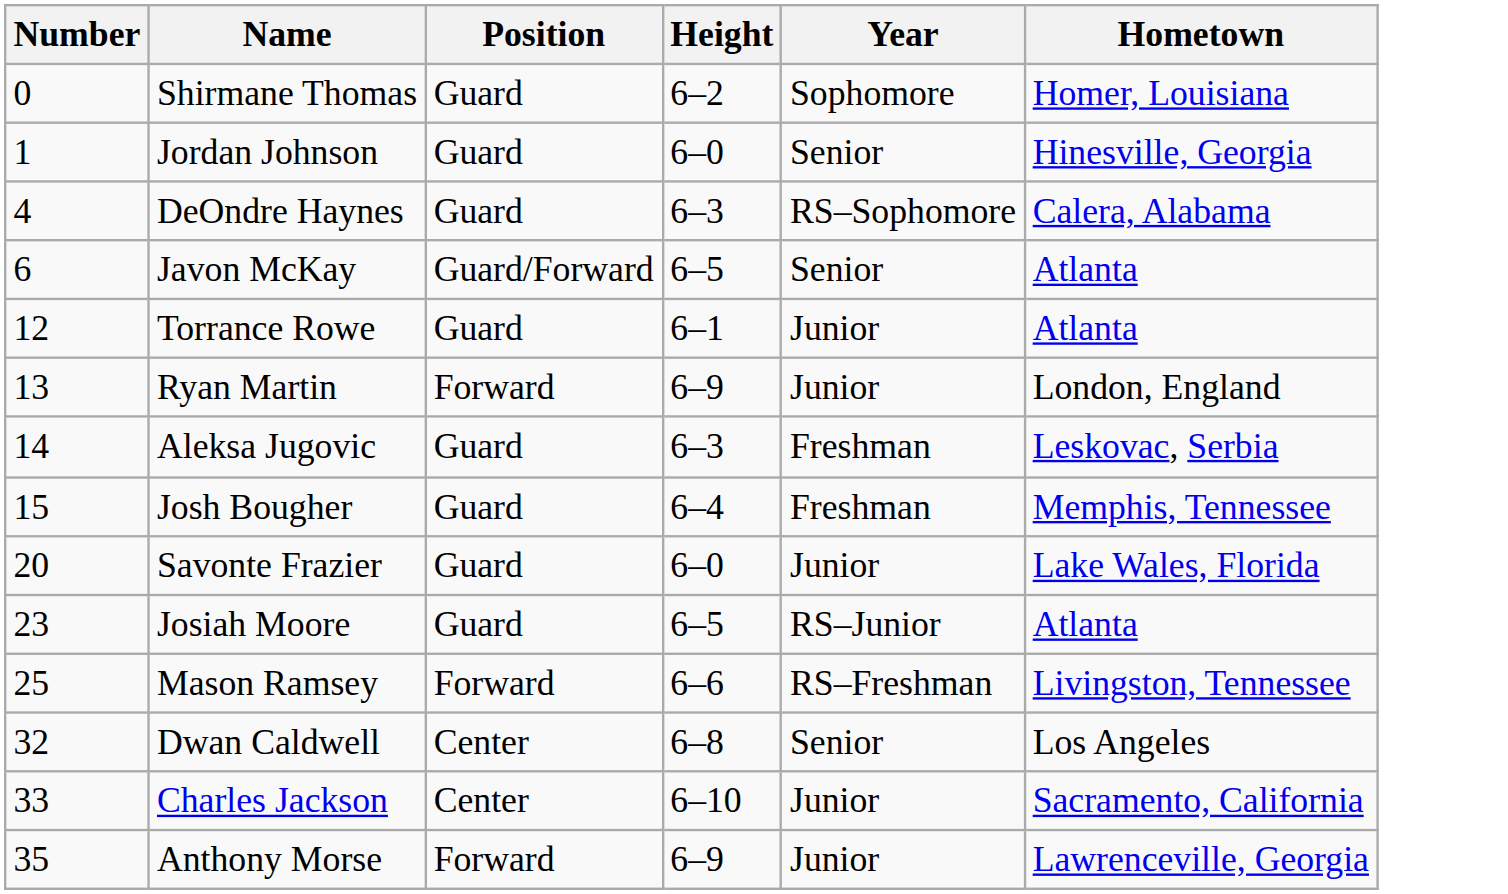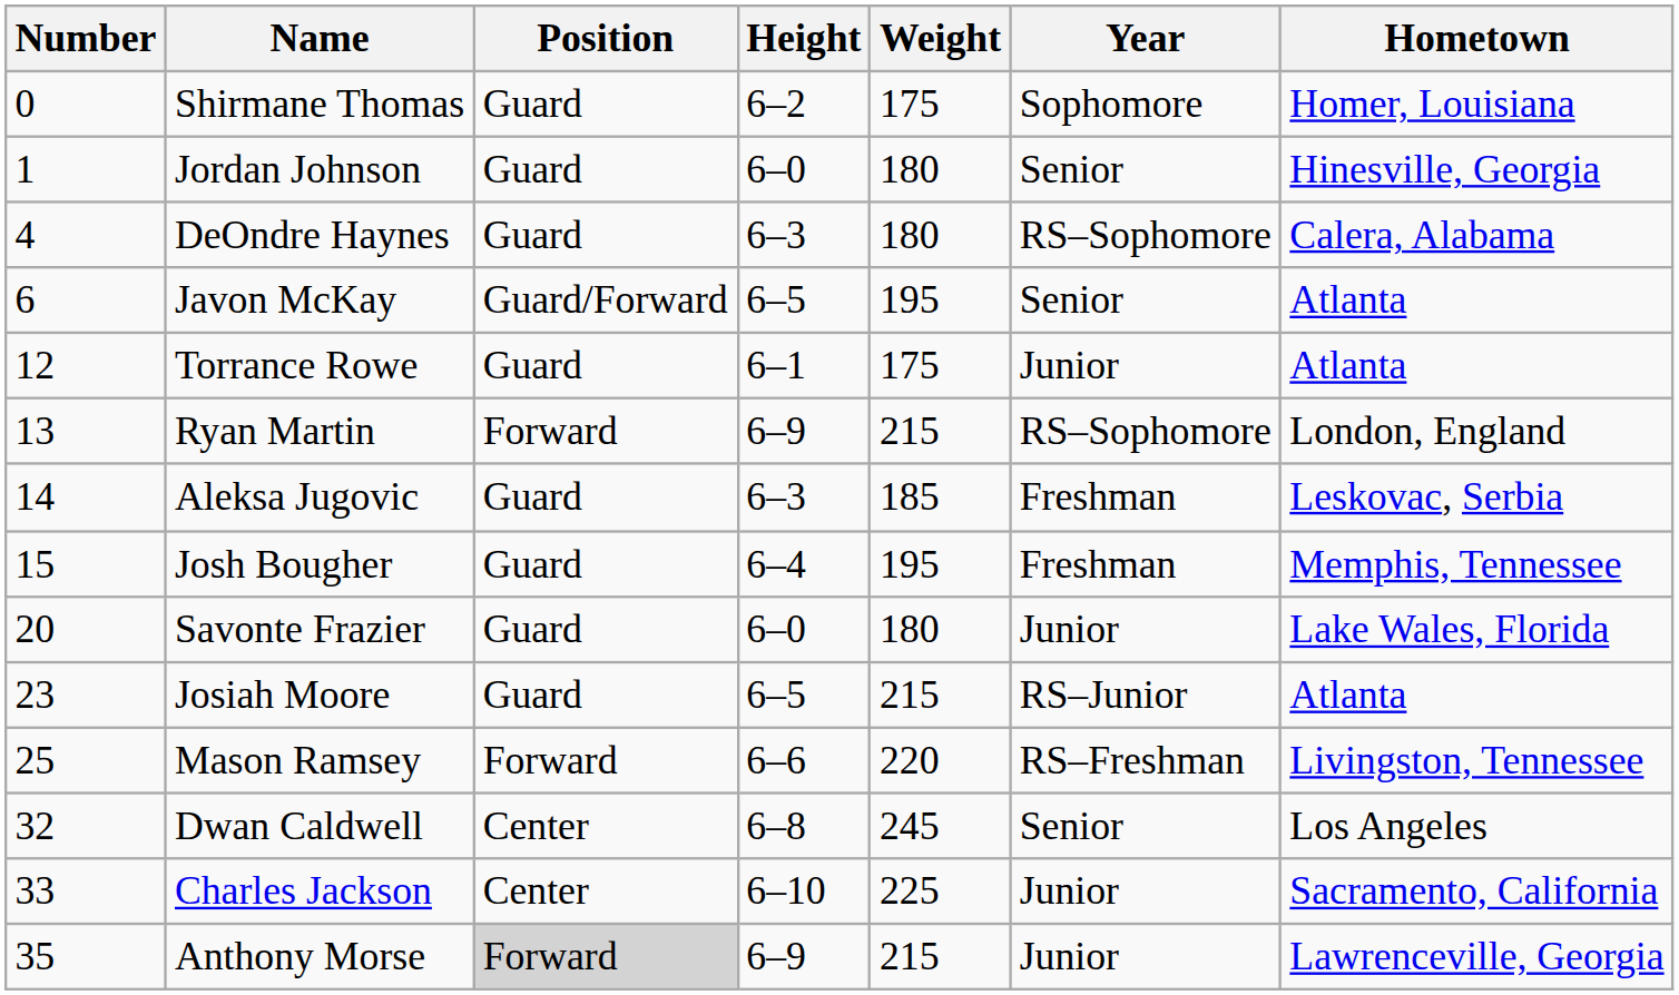 <table class="wikitable sortable" style="font-size: 95%;">
 <tr>
 <th>Number</th>
 <th>Name</th>
 <th>Position</th>
 <th>Height</th>
+<th>Weight</th>
 <th>Year</th>
 <th>Hometown</th>
 </tr>
 <tr>
 <td>0</td>
 <td>Shirmane Thomas</td>
 <td>Guard</td>
 <td>6–2</td>
+<td>175</td>
 <td>Sophomore</td>
 <td><a href='#'>Homer, Louisiana</a></td>
 </tr>
 <tr>
 <td>1</td>
 <td>Jordan Johnson</td>
 <td>Guard</td>
 <td>6–0</td>
+<td>180</td>
 <td>Senior</td>
 <td><a href='#'>Hinesville, Georgia</a></td>
 </tr>
 <tr>
 <td>4</td>
 <td>DeOndre Haynes</td>
 <td>Guard</td>
 <td>6–3</td>
+<td>180</td>
 <td>RS–Sophomore</td>
 <td><a href='#'>Calera, Alabama</a></td>
 </tr>
 <tr>
 <td>6</td>
 <td>Javon McKay</td>
 <td>Guard/Forward</td>
 <td>6–5</td>
+<td>195</td>
 <td>Senior</td>
 <td><a href='#'>Atlanta</a></td>
 </tr>
 <tr>
 <td>12</td>
 <td>Torrance Rowe</td>
 <td>Guard</td>
 <td>6–1</td>
+<td>175</td>
 <td>Junior</td>
 <td><a href='#'>Atlanta</a></td>
 </tr>
 <tr>
 <td>13</td>
 <td>Ryan Martin</td>
 <td>Forward</td>
 <td>6–9</td>
-<td>Junior</td>
+<td>215</td>
+<td>RS–Sophomore</td>
 <td>London, England</td>
 </tr>
 <tr>
 <td>14</td>
 <td>Aleksa Jugovic</td>
 <td>Guard</td>
 <td>6–3</td>
+<td>185</td>
 <td>Freshman</td>
 <td><a href='#'>Leskovac</a>, <a href='#'>Serbia</a></td>
 </tr>
 <tr>
 <td>15</td>
 <td>Josh Bougher</td>
 <td>Guard</td>
 <td>6–4</td>
+<td>195</td>
 <td>Freshman</td>
 <td><a href='#'>Memphis, Tennessee</a></td>
 </tr>
 <tr>
 <td>20</td>
 <td>Savonte Frazier</td>
 <td>Guard</td>
 <td>6–0</td>
+<td>180</td>
 <td>Junior</td>
 <td><a href='#'>Lake Wales, Florida</a></td>
 </tr>
 <tr>
 <td>23</td>
 <td>Josiah Moore</td>
 <td>Guard</td>
 <td>6–5</td>
+<td>215</td>
 <td>RS–Junior</td>
 <td><a href='#'>Atlanta</a></td>
 </tr>
 <tr>
 <td>25</td>
 <td>Mason Ramsey</td>
 <td>Forward</td>
 <td>6–6</td>
+<td>220</td>
 <td>RS–Freshman</td>
 <td><a href='#'>Livingston, Tennessee</a></td>
 </tr>
 <tr>
 <td>32</td>
 <td>Dwan Caldwell</td>
 <td>Center</td>
 <td>6–8</td>
+<td>245</td>
 <td>Senior</td>
 <td>Los Angeles</td>
 </tr>
 <tr>
 <td>33</td>
 <td><a href='#'>Charles Jackson</a></td>
 <td>Center</td>
 <td>6–10</td>
+<td>225</td>
 <td>Junior</td>
 <td><a href='#'>Sacramento, California</a></td>
 </tr>
 <tr>
 <td>35</td>
 <td>Anthony Morse</td>
-<td>Forward</td>
+<td style="background: lightgrey;">Forward</td>
 <td>6–9</td>
+<td>215</td>
 <td>Junior</td>
 <td><a href='#'>Lawrenceville, Georgia</a></td>
 </tr>
 </table>
